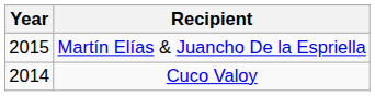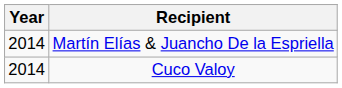 <table class="wikitable" style="text-align:center;">
 <tr>
 <th>Year</th>
 <th>Recipient</th>
 </tr>
 <tr>
-<td>2015</td>
+<td>2014</td>
 <td><a href='#'>Martín Elías</a> & <a href='#'>Juancho De la Espriella</a></td>
 </tr>
 <tr>
 <td>2014</td>
 <td><a href='#'>Cuco Valoy</a></td>
 </tr>
 </table>
